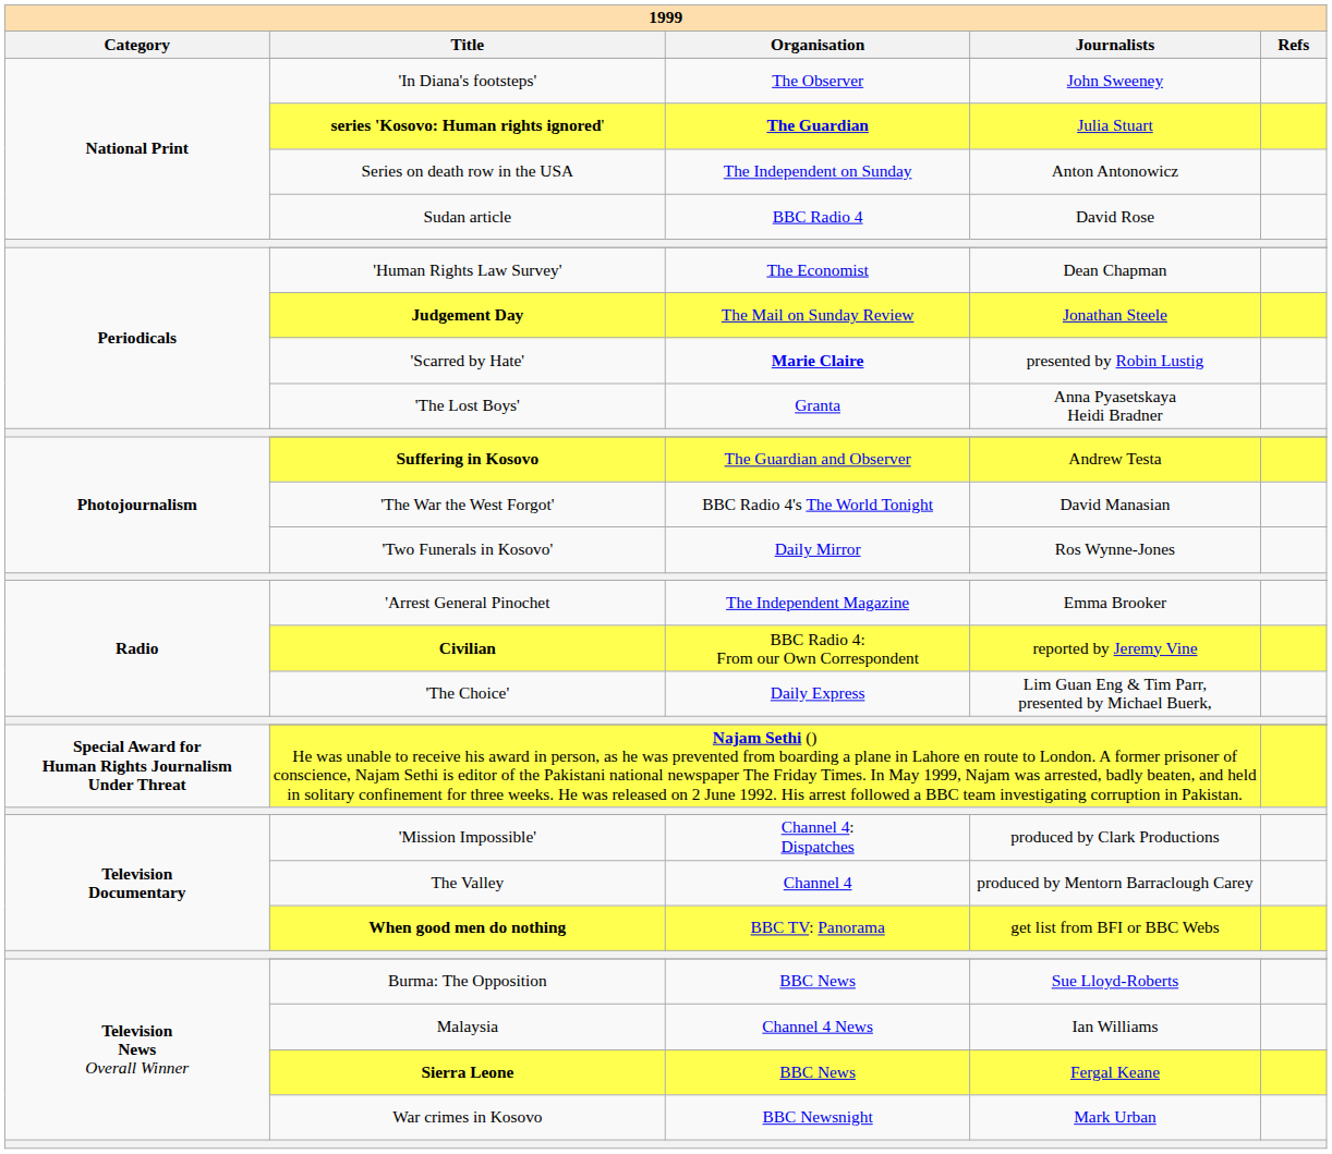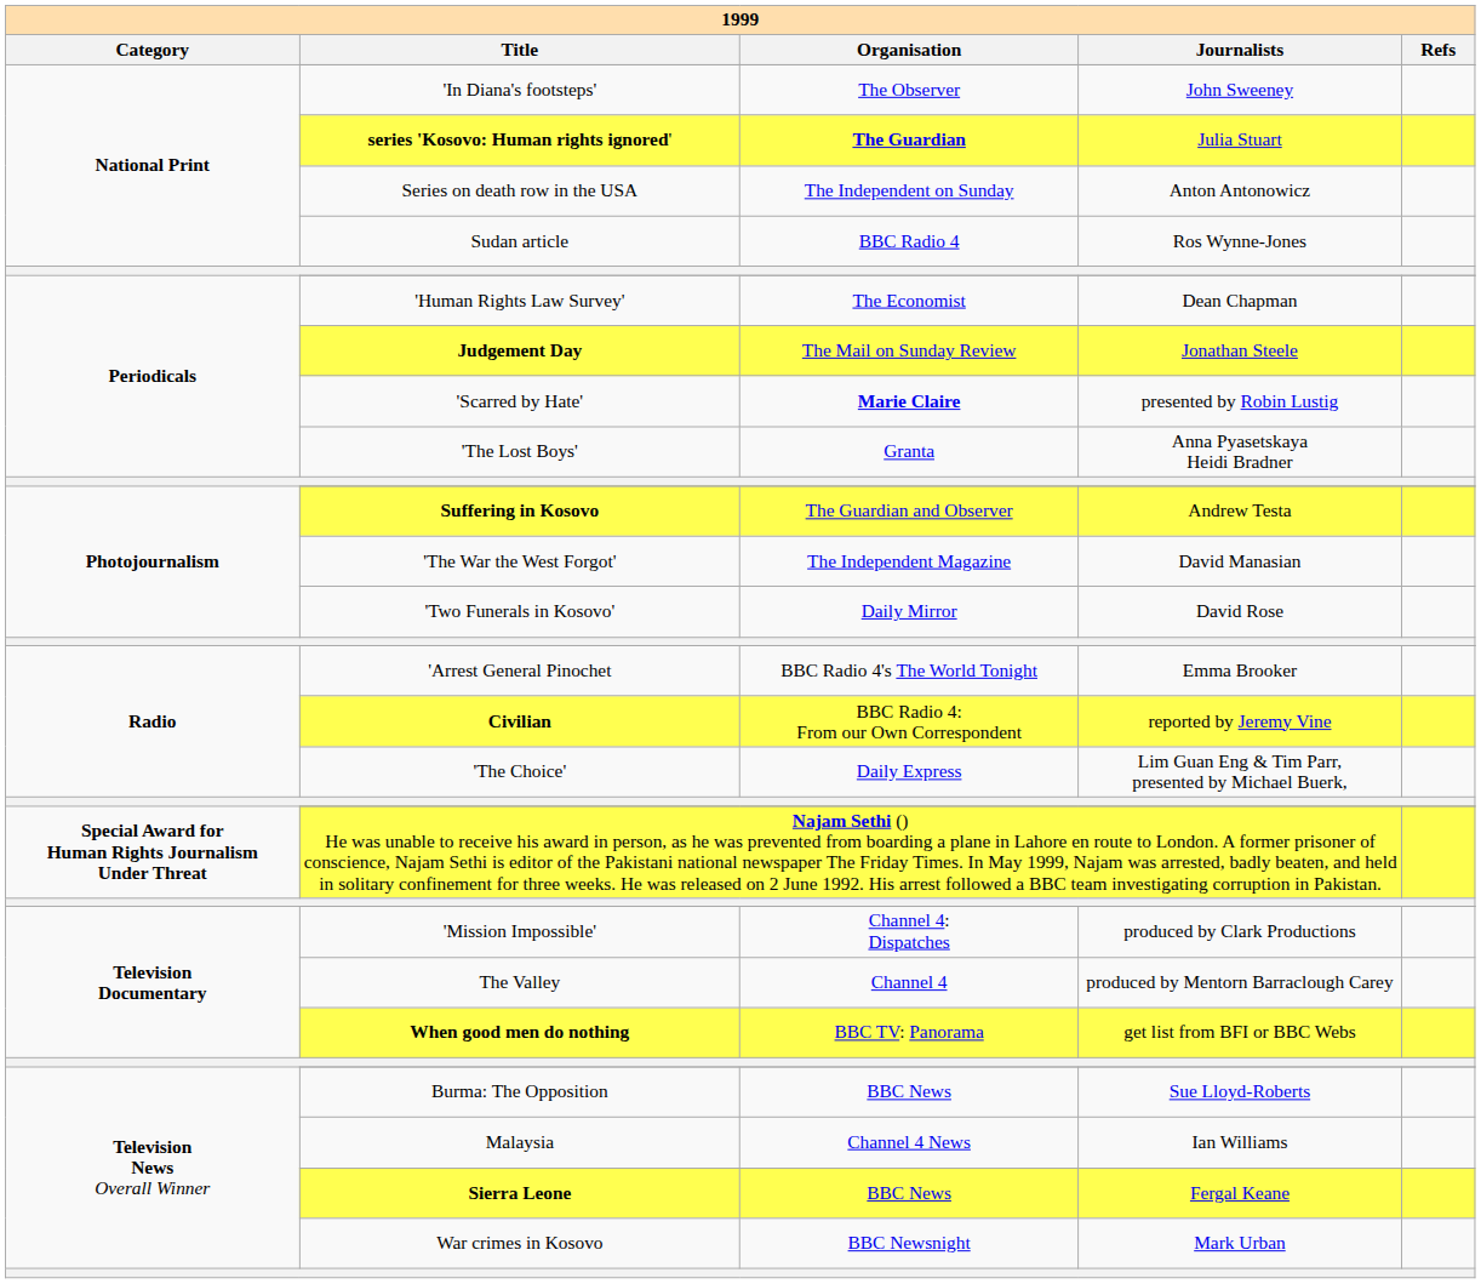 <table class="wikitable" width="100%" border="1" cellpadding="5" cellspacing="0" align="centre">
 <tr>
 <td colspan="5" style="background:#ffdead" align="center"><strong>1999</strong></td>
 </tr>
 <tr>
 <th width=20%>Category</th>
 <th width=30%>Title</th>
 <th width=23%>Organisation</th>
 <th width=22%>Journalists</th>
 <th width=5%>Refs</th>
 </tr>
 <tr>
 <td rowspan="5" align="center"><strong>National Print</strong></td>
 </tr>
 <tr>
 <td align="center">'In Diana's footsteps'</td>
 <td align="center"><a href='#'>The Observer</a></td>
 <td align="center"><a href='#'>John Sweeney</a></td>
 <td align="center"><br><br></td>
 </tr>
 <tr>
 <td align="center" style="background:#ffff50;"><strong>series 'Kosovo: Human rights ignored</strong>'</td>
 <td align="center" style="background:#ffff50;"><strong><a href='#'>The Guardian</a></strong></td>
 <td align="center" style="background:#ffff50;"><a href='#'>Julia Stuart</a></td>
 <td align="center" style="background:#ffff50;"><br><br></td>
 </tr>
 <tr>
 <td align="center">Series on death row in the USA</td>
 <td align="center"><a href='#'>The Independent on Sunday</a></td>
 <td align="center">Anton Antonowicz</td>
 <td align="center"><br><br></td>
 </tr>
 <tr>
 <td align="center">Sudan article</td>
 <td align="center"><a href='#'>BBC Radio 4</a></td>
-<td align="center">David Rose</td>
+<td align="center">Ros Wynne-Jones</td>
 <td align="center"><br><br></td>
 </tr>
 <tr>
 <td colspan="6" align="center" style="background:#f2f2f2"></td>
 </tr>
 <tr>
 <td rowspan="5" align="center"><strong>Periodicals</strong></td>
 </tr>
 <tr>
 <td align="center">'Human Rights Law Survey'</td>
 <td align="center"><a href='#'>The Economist</a></td>
 <td align="center">Dean Chapman</td>
 <td align="center"><br><br></td>
 </tr>
 <tr>
 <td align="center" style="background:#ffff50;"><strong>Judgement Day</strong></td>
 <td align="center" style="background:#ffff50;"><a href='#'>The Mail on Sunday Review</a></td>
 <td align="center" style="background:#ffff50;"><a href='#'>Jonathan Steele</a></td>
 <td align="center" style="background:#ffff50;"><br><br></td>
 </tr>
 <tr>
 <td align="center">'Scarred by Hate'</td>
 <td align="center"><strong><a href='#'>Marie Claire</a></strong></td>
 <td align="center">presented by <a href='#'>Robin Lustig</a></td>
 <td align="center"><br><br></td>
 </tr>
 <tr>
 <td align="center">'The Lost Boys'</td>
 <td align="center"><a href='#'>Granta</a></td>
 <td align="center">Anna Pyasetskaya<br>Heidi Bradner</td>
 <td align="center"><br><br></td>
 </tr>
 <tr>
 <td colspan="6" align="center" style="background:#f2f2f2"></td>
 </tr>
 <tr>
 <td rowspan="4" align="center"><strong>Photojournalism</strong></td>
 </tr>
 <tr>
 <td align="center" style="background:#ffff50;"><strong>Suffering in Kosovo</strong></td>
 <td align="center" style="background:#ffff50;"><a href='#'>The Guardian and Observer</a></td>
 <td align="center" style="background:#ffff50;">Andrew Testa</td>
 <td align="center" style="background:#ffff50;"><br><br></td>
 </tr>
 <tr>
 <td align="center">'The War the West Forgot'</td>
-<td align="center">BBC Radio 4's <a href='#'>The World Tonight</a></td>
+<td align="center"><a href='#'>The Independent Magazine</a></td>
 <td align="center">David Manasian</td>
 <td align="center"><br><br></td>
 </tr>
 <tr>
 <td align="center">'Two Funerals in Kosovo'</td>
 <td align="center"><a href='#'>Daily Mirror</a></td>
-<td align="center">Ros Wynne-Jones</td>
+<td align="center">David Rose</td>
 <td align="center"><br><br></td>
 </tr>
 <tr>
 <td colspan="6" align="center" style="background:#f2f2f2"></td>
 </tr>
 <tr>
 <td rowspan="4" align="center"><strong>Radio</strong></td>
 </tr>
 <tr>
 <td align="center">'Arrest General Pinochet</td>
-<td align="center"><a href='#'>The Independent Magazine</a></td>
+<td align="center">BBC Radio 4's <a href='#'>The World Tonight</a></td>
 <td align="center">Emma Brooker</td>
 <td align="center"><br><br></td>
 </tr>
 <tr>
 <td align="center" style="background:#ffff50;"><strong>Civilian</strong></td>
 <td align="center" style="background:#ffff50;">BBC Radio 4:<br>From our Own Correspondent</td>
 <td align="center" style="background:#ffff50;">reported by <a href='#'>Jeremy Vine</a></td>
 <td align="center" style="background:#ffff50;"><br><br></td>
 </tr>
 <tr>
 <td align="center">'The Choice'</td>
 <td align="center"><a href='#'>Daily Express</a></td>
 <td align="center">Lim Guan Eng & Tim Parr,<br>presented by Michael Buerk,</td>
 <td align="center"><br><br></td>
 </tr>
 <tr>
 <td colspan="6" align="center" style="background:#f2f2f2"></td>
 </tr>
 <tr>
 <td rowspan="2" align="center"><strong>Special Award for<br>Human Rights Journalism<br>Under Threat</strong></td>
 </tr>
 <tr>
 <td colspan="3" align="center" style="background:#ffff50;"><strong><a href='#'>Najam Sethi</a></strong> ()<br>He was unable to receive his award in person, as he was prevented from boarding a plane in Lahore en route to London. A former prisoner of conscience, Najam Sethi is editor of the Pakistani national newspaper The Friday Times. In May 1999, Najam was arrested, badly beaten, and held in solitary confinement for three weeks. He was released on 2 June 1992. His arrest followed a BBC team investigating corruption in Pakistan.</td>
 <td align="center" style="background:#ffff50;"><br><br></td>
 </tr>
 <tr>
 <td colspan="6" align="center" style="background:#f2f2f2"></td>
 </tr>
 <tr>
 <td rowspan="4" align="center"><strong>Television<br>Documentary</strong></td>
 </tr>
 <tr>
 <td align="center">'Mission Impossible'</td>
 <td align="center"><a href='#'>Channel 4</a>:<br><a href='#'>Dispatches</a></td>
 <td align="center">produced by Clark Productions</td>
 <td align="center"><br><br></td>
 </tr>
 <tr>
 <td align="center">The Valley</td>
 <td align="center"><a href='#'>Channel 4</a></td>
 <td align="center">produced by Mentorn Barraclough Carey</td>
 <td align="center"><br><br></td>
 </tr>
 <tr>
 <td align="center" style="background:#ffff50;"><strong>When good men do nothing</strong></td>
 <td align="center" style="background:#ffff50;"><a href='#'>BBC TV</a>: <a href='#'>Panorama</a></td>
 <td align="center" style="background:#ffff50;">get list from BFI or BBC Webs</td>
 <td align="center" style="background:#ffff50;"><br><br></td>
 </tr>
 <tr>
 <td colspan="6" align="center" style="background:#f2f2f2"></td>
 </tr>
 <tr>
 <td rowspan="5" align="center"><strong>Television<br>News</strong><br><em>Overall Winner</em></td>
 </tr>
 <tr>
 <td align="center">Burma: The Opposition</td>
 <td align="center"><a href='#'>BBC News</a></td>
 <td align="center"><a href='#'>Sue Lloyd-Roberts</a></td>
 <td align="center"><br><br></td>
 </tr>
 <tr>
 <td align="center">Malaysia</td>
 <td align="center"><a href='#'>Channel 4 News</a></td>
 <td align="center">Ian Williams</td>
 <td align="center"><br><br></td>
 </tr>
 <tr>
 <td align="center" style="background:#ffff50;"><strong>Sierra Leone</strong></td>
 <td align="center" style="background:#ffff50;"><a href='#'>BBC News</a></td>
 <td align="center" style="background:#ffff50;"><a href='#'>Fergal Keane</a></td>
 <td align="center" style="background:#ffff50;"><br><br></td>
 </tr>
 <tr>
 <td align="center">War crimes in Kosovo</td>
 <td align="center"><a href='#'>BBC Newsnight</a></td>
 <td align="center"><a href='#'>Mark Urban</a></td>
 <td align="center"><br><br></td>
 </tr>
 <tr>
 <td colspan="6" align="center" style="background:#f2f2f2"></td>
 </tr>
 </table>
